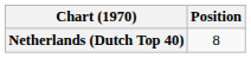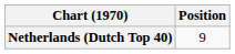 <table class="wikitable plainrowheaders sortable" style="text-align:center">
 <tr>
 <th>Chart (1970)</th>
 <th>Position</th>
 </tr>
 <tr>
 <th scope="row">Netherlands (Dutch Top 40)</th>
-<td>8</td>
+<td>9</td>
 </tr>
 </table>
